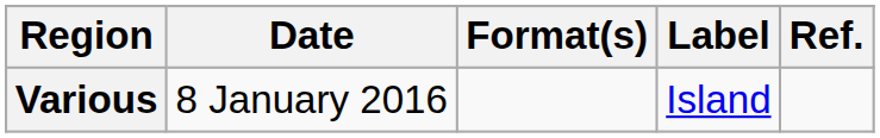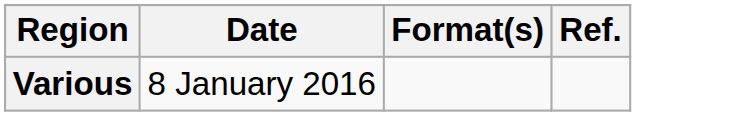 <table class="wikitable plainrowheaders">
 <tr>
 <th scope="col">Region</th>
 <th scope="col">Date</th>
 <th scope="col">Format(s)</th>
-<th scope="col">Label</th>
 <th scope="col">Ref.</th>
 </tr>
 <tr>
 <th scope="row">Various</th>
 <td>8 January 2016</td>
 <td></td>
-<td><a href='#'>Island</a></td>
 <td></td>
 </tr>
 </table>
